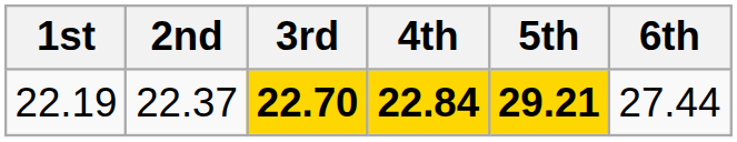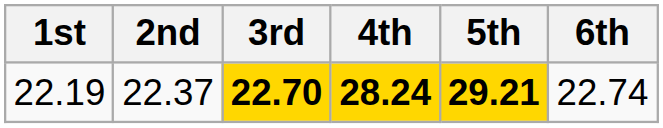 <table class="wikitable" style="text-align:center;">
 <tr>
 <th>1st</th>
 <th>2nd</th>
 <th>3rd</th>
 <th>4th</th>
 <th>5th</th>
 <th>6th</th>
 </tr>
 <tr>
 <td>22.19</td>
 <td>22.37</td>
 <td bgcolor=gold><strong>22.70</strong></td>
-<td bgcolor=gold><strong>22.84</strong></td>
+<td bgcolor=gold><strong>28.24</strong></td>
 <td bgcolor=gold><strong>29.21</strong></td>
-<td>27.44</td>
+<td>22.74</td>
 </tr>
 </table>
